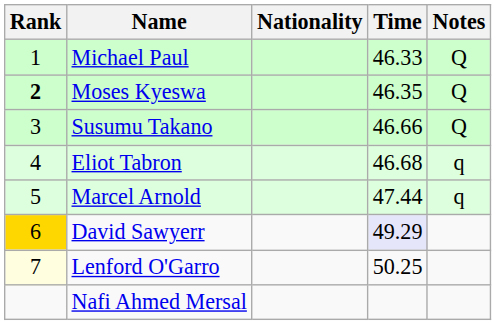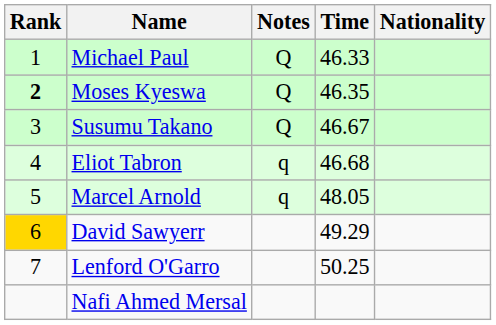 <table class="wikitable sortable" style="text-align:center">
 <tr>
 <th>Rank</th>
 <th>Name</th>
+<th>Notes</th>
+<th>Time</th>
 <th>Nationality</th>
-<th>Time</th>
-<th>Notes</th>
 </tr>
 <tr style="background:#ccffcc;">
 <td align="center">1</td>
 <td align=left><a href='#'>Michael Paul</a></td>
+<td>Q</td>
+<td align="center">46.33</td>
 <td align=left></td>
-<td align="center">46.33</td>
-<td>Q</td>
 </tr>
 <tr style="background:#ccffcc;">
 <td align="center"><strong>2</strong></td>
 <td align=left><a href='#'>Moses Kyeswa</a></td>
+<td>Q</td>
+<td align="center">46.35</td>
 <td align=left></td>
-<td align="center">46.35</td>
-<td>Q</td>
 </tr>
 <tr style="background:#ccffcc;">
 <td align="center">3</td>
 <td align=left><a href='#'>Susumu Takano</a></td>
+<td>Q</td>
+<td align="center">46.67</td>
 <td align=left></td>
-<td align="center">46.66</td>
-<td>Q</td>
 </tr>
 <tr style="background:#ddffdd;">
 <td align="center">4</td>
 <td align=left><a href='#'>Eliot Tabron</a></td>
+<td>q</td>
+<td align="center">46.68</td>
 <td align=left></td>
-<td align="center">46.68</td>
-<td>q</td>
 </tr>
 <tr style="background:#ddffdd;">
 <td align="center">5</td>
 <td align=left><a href='#'>Marcel Arnold</a></td>
+<td>q</td>
+<td align="center">48.05</td>
 <td align=left></td>
-<td align="center">47.44</td>
-<td>q</td>
 </tr>
 <tr>
 <td align="center" style="background: gold;">6</td>
 <td align=left><a href='#'>David Sawyerr</a></td>
+<td></td>
+<td align="center">49.29</td>
 <td align=left></td>
-<td align="center" style="background: lavender;">49.29</td>
-<td></td>
 </tr>
 <tr>
-<td align="center" style="background: lightyellow;">7</td>
+<td align="center">7</td>
 <td align=left><a href='#'>Lenford O'Garro</a></td>
+<td></td>
+<td align="center">50.25</td>
 <td align=left></td>
-<td align="center">50.25</td>
-<td></td>
 </tr>
 <tr>
 <td align="center"></td>
 <td align=left><a href='#'>Nafi Ahmed Mersal</a></td>
+<td align="center"></td>
+<td></td>
 <td align=left></td>
-<td></td>
-<td align="center"></td>
 </tr>
 </table>
